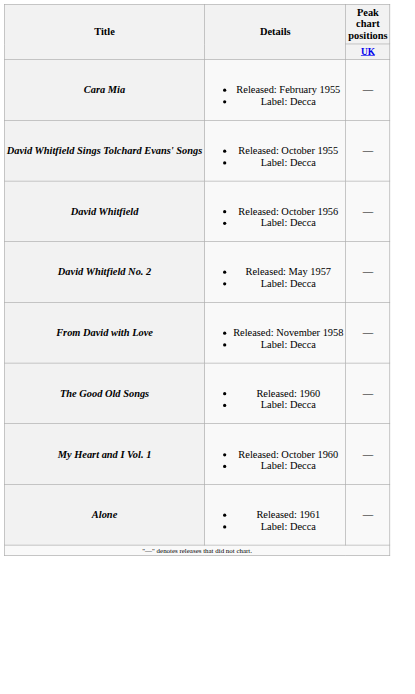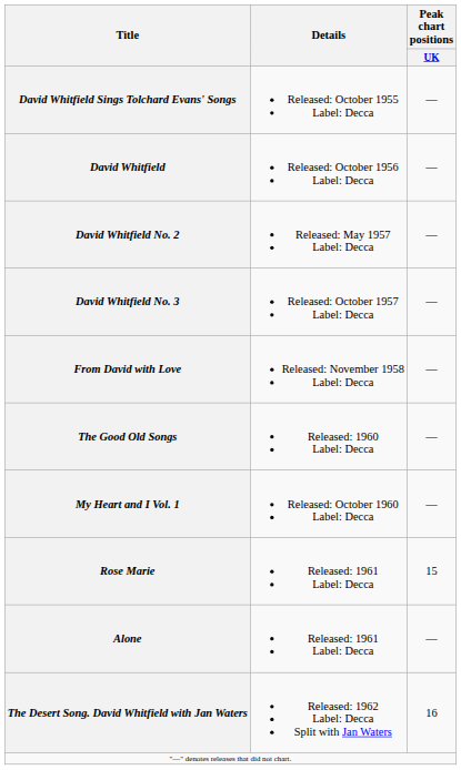 <table class="wikitable plainrowheaders" style="text-align:center;">
 <tr>
 <th rowspan="2" scope="col">Title</th>
 <th rowspan="2" scope="col">Details</th>
 <th>Peak chart<br>positions</th>
 </tr>
 <tr>
 <th scope="col" style="width:2em;font-size:90%;"><a href='#'>UK</a><br></th>
-</tr>
-<tr>
-<th scope="row"><em>Cara Mia</em></th>
-<td><br><ul><li>Released: February 1955</li><li>Label: Decca</li></ul></td>
-<td>—</td>
 </tr>
 <tr>
 <th scope="row"><em>David Whitfield Sings Tolchard Evans' Songs</em></th>
 <td><br><ul><li>Released: October 1955</li><li>Label: Decca</li></ul></td>
 <td>—</td>
 </tr>
 <tr>
 <th scope="row"><em>David Whitfield</em></th>
 <td><br><ul><li>Released: October 1956</li><li>Label: Decca</li></ul></td>
 <td>—</td>
 </tr>
 <tr>
 <th scope="row"><em>David Whitfield No. 2</em></th>
 <td><br><ul><li>Released: May 1957</li><li>Label: Decca</li></ul></td>
+<td>—</td>
+</tr>
+<tr>
+<th scope="row"><em>David Whitfield No. 3</em></th>
+<td><br><ul><li>Released: October 1957</li><li>Label: Decca</li></ul></td>
 <td>—</td>
 </tr>
 <tr>
 <th scope="row"><em>From David with Love</em></th>
 <td><br><ul><li>Released: November 1958</li><li>Label: Decca</li></ul></td>
 <td>—</td>
 </tr>
 <tr>
 <th scope="row"><em>The Good Old Songs</em></th>
 <td><br><ul><li>Released: 1960</li><li>Label: Decca</li></ul></td>
 <td>—</td>
 </tr>
 <tr>
 <th scope="row"><em>My Heart and I Vol. 1</em></th>
 <td><br><ul><li>Released: October 1960</li><li>Label: Decca</li></ul></td>
 <td>—</td>
 </tr>
 <tr>
+<th scope="row"><em>Rose Marie</em></th>
+<td><br><ul><li>Released: 1961</li><li>Label: Decca</li></ul></td>
+<td>15</td>
+</tr>
+<tr>
 <th scope="row"><em>Alone</em></th>
 <td><br><ul><li>Released: 1961</li><li>Label: Decca</li></ul></td>
 <td>—</td>
 </tr>
 <tr>
+<th scope="row"><em>The Desert Song. David Whitfield with Jan Waters</em></th>
+<td><br><ul><li>Released: 1962</li><li>Label: Decca</li><li>Split with <a href='#'>Jan Waters</a></li></ul></td>
+<td>16</td>
+</tr>
+<tr>
 <td colspan="3" style="font-size:8pt">"—" denotes releases that did not chart.</td>
 </tr>
 </table>
